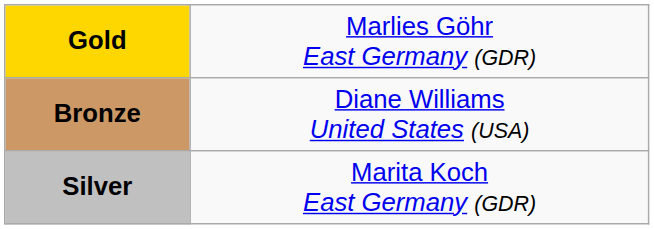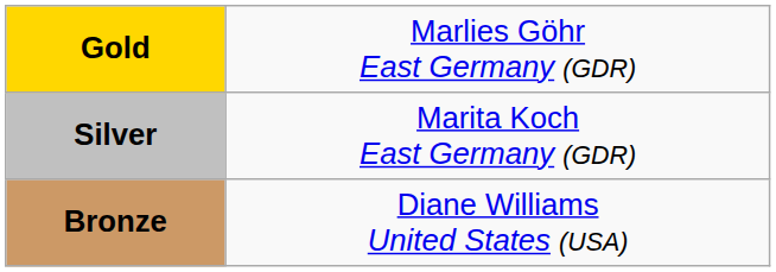 <table class="wikitable" style=" text-align:center; font-size:110%;" width="35%">
 <tr>
 <td bgcolor="gold"><strong>Gold</strong></td>
 <td> <a href='#'>Marlies Göhr</a><br><em><a href='#'>East Germany</a> <small>(GDR)</small></em></td>
 </tr>
 <tr>
+<td bgcolor="silver"><strong>Silver</strong></td>
+<td> <a href='#'>Marita Koch</a><br><em><a href='#'>East Germany</a> <small>(GDR)</small></em></td>
+</tr>
+<tr>
 <td bgcolor="CC9966"><strong>Bronze</strong></td>
 <td> <a href='#'>Diane Williams</a><br><em><a href='#'>United States</a> <small>(USA)</small></em></td>
 </tr>
-<tr>
-<td bgcolor="silver"><strong>Silver</strong></td>
-<td> <a href='#'>Marita Koch</a><br><em><a href='#'>East Germany</a> <small>(GDR)</small></em></td>
-</tr>
 </table>
